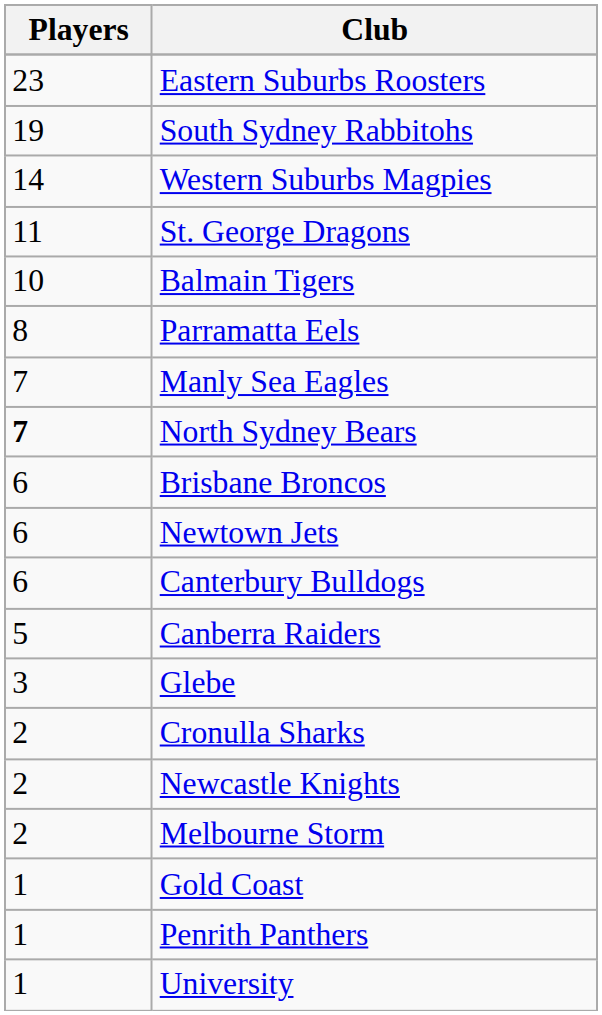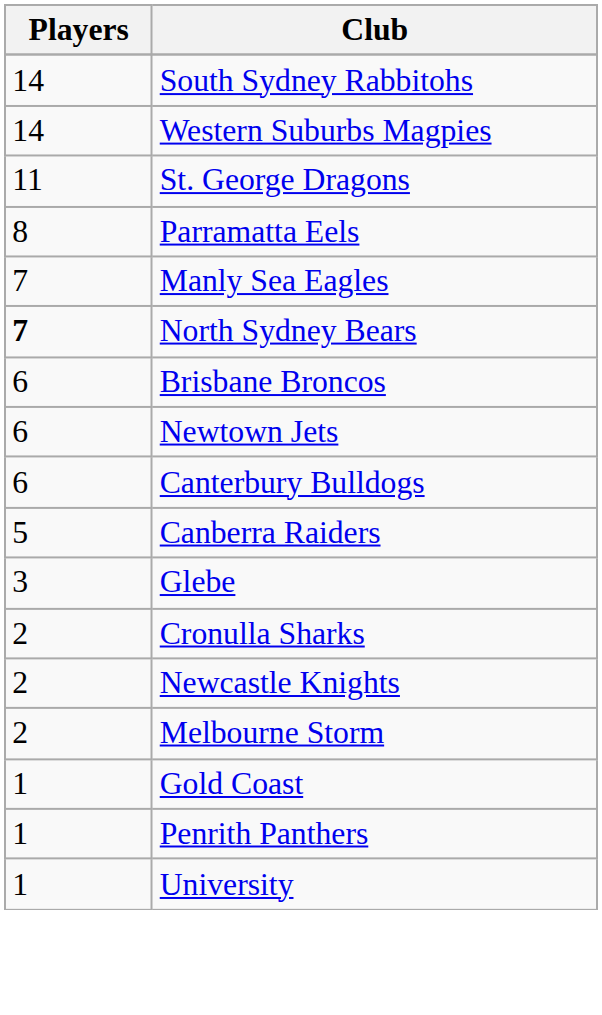 <table class="wikitable" style="width:300px;">
 <tr>
 <th>Players</th>
 <th>Club</th>
 </tr>
 <tr>
 </tr>
 <tr>
-<td>23</td>
-<td><a href='#'>Eastern Suburbs Roosters</a></td>
-</tr>
-<tr>
-<td>19</td>
+<td>14</td>
 <td><a href='#'>South Sydney Rabbitohs</a></td>
 </tr>
 <tr>
 <td>14</td>
 <td><a href='#'>Western Suburbs Magpies</a></td>
 </tr>
 <tr>
 <td>11</td>
 <td><a href='#'>St. George Dragons</a></td>
-</tr>
-<tr>
-<td>10</td>
-<td><a href='#'>Balmain Tigers</a></td>
 </tr>
 <tr>
 <td>8</td>
 <td><a href='#'>Parramatta Eels</a></td>
 </tr>
 <tr>
 <td>7</td>
 <td><a href='#'>Manly Sea Eagles</a></td>
 </tr>
 <tr>
 <td><strong>7</strong></td>
 <td><a href='#'>North Sydney Bears</a></td>
 </tr>
 <tr>
 <td>6</td>
 <td><a href='#'>Brisbane Broncos</a></td>
 </tr>
 <tr>
 <td>6</td>
 <td><a href='#'>Newtown Jets</a></td>
 </tr>
 <tr>
 <td>6</td>
 <td><a href='#'>Canterbury Bulldogs</a></td>
 </tr>
 <tr>
 <td>5</td>
 <td><a href='#'>Canberra Raiders</a></td>
 </tr>
 <tr>
 <td>3</td>
 <td><a href='#'>Glebe</a></td>
 </tr>
 <tr>
 <td>2</td>
 <td><a href='#'>Cronulla Sharks</a></td>
 </tr>
 <tr>
 <td>2</td>
 <td><a href='#'>Newcastle Knights</a></td>
 </tr>
 <tr>
 <td>2</td>
 <td><a href='#'>Melbourne Storm</a></td>
 </tr>
 <tr>
 <td>1</td>
 <td><a href='#'>Gold Coast</a></td>
 </tr>
 <tr>
 <td>1</td>
 <td><a href='#'>Penrith Panthers</a></td>
 </tr>
 <tr>
 <td>1</td>
 <td><a href='#'>University</a></td>
 </tr>
 </table>
